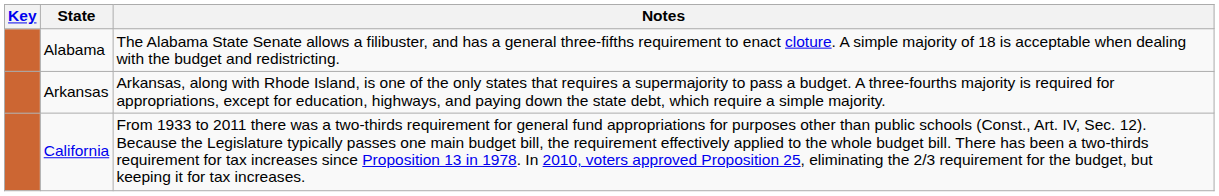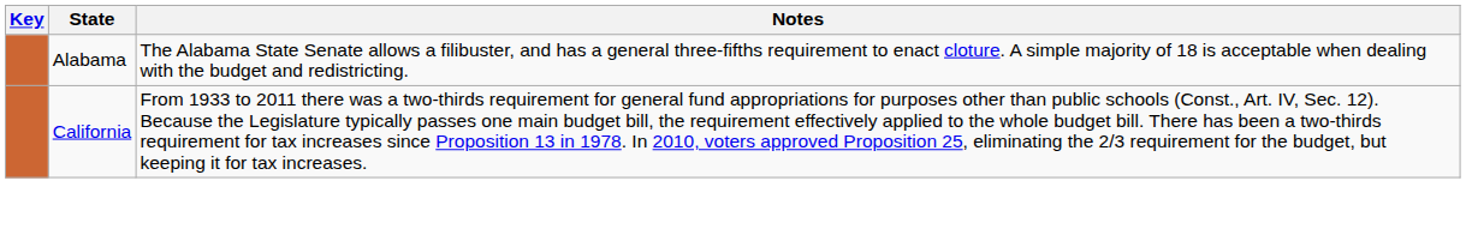 <table class="wikitable sortable">
 <tr>
 <th><a href='#'>Key</a></th>
 <th>State</th>
 <th class="unsortable">Notes</th>
 </tr>
 <tr>
 <td bgcolor="#cc6633"></td>
 <td>Alabama</td>
 <td>The Alabama State Senate allows a filibuster, and has a general three-fifths requirement to enact <a href='#'>cloture</a>. A simple majority of 18 is acceptable when dealing with the budget and redistricting.</td>
 </tr>
 <tr>
 <td bgcolor="#cc6633"></td>
-<td>Arkansas</td>
-<td>Arkansas, along with Rhode Island, is one of the only states that requires a supermajority to pass a budget. A three-fourths majority is required for appropriations, except for education, highways, and paying down the state debt, which require a simple majority.</td>
-</tr>
-<tr>
-<td bgcolor="#cc6633"></td>
 <td><a href='#'>California</a></td>
 <td>From 1933 to 2011 there was a two-thirds requirement for general fund appropriations for purposes other than public schools (Const., Art. IV, Sec. 12). Because the Legislature typically passes one main budget bill, the requirement effectively applied to the whole budget bill. There has been a two-thirds requirement for tax increases since <a href='#'>Proposition 13 in 1978</a>. In <a href='#'>2010, voters approved Proposition 25</a>, eliminating the 2/3 requirement for the budget, but keeping it for tax increases.</td>
 </tr>
 </table>
